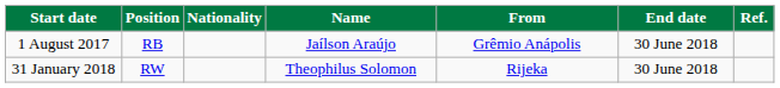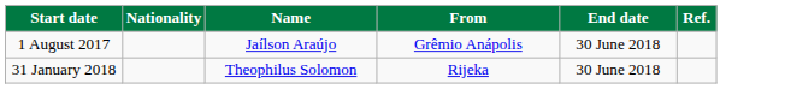 <table class="wikitable"  style="text-align:center; font-size:90%; ">
 <tr>
 <th style="background:#007942; color:#FFFFFF; width:100px;">Start date</th>
-<th style="background:#007942; color:#FFFFFF; width:50px;">Position</th>
 <th style="background:#007942; color:#FFFFFF; width:50px;">Nationality</th>
 <th style="background:#007942; color:#FFFFFF; width:150px;">Name</th>
 <th style="background:#007942; color:#FFFFFF; width:160px;">From</th>
 <th style="background:#007942; color:#FFFFFF; width:100px;">End date</th>
 <th style="background:#007942; color:#FFFFFF; width:30px;">Ref.</th>
 </tr>
 <tr>
 <td>1 August 2017</td>
-<td><a href='#'>RB</a></td>
 <td></td>
 <td><a href='#'>Jaílson Araújo</a></td>
 <td><a href='#'>Grêmio Anápolis</a></td>
 <td>30 June 2018</td>
 <td></td>
 </tr>
 <tr>
 <td>31 January 2018</td>
-<td><a href='#'>RW</a></td>
 <td></td>
 <td><a href='#'>Theophilus Solomon</a></td>
 <td><a href='#'>Rijeka</a></td>
 <td>30 June 2018</td>
 <td></td>
 </tr>
 </table>
